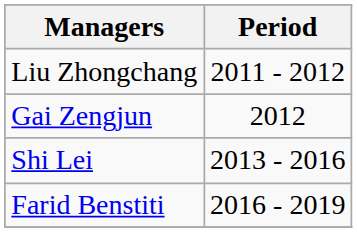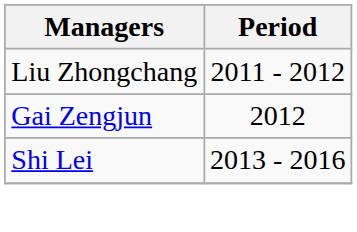 <table class="wikitable" border="1" style="text-align:center">
 <tr>
 <th rowspan="1">Managers</th>
 <th rowspan="1">Period</th>
 </tr>
 <tr>
 <td align=left> Liu Zhongchang</td>
 <td>2011 - 2012</td>
 </tr>
 <tr>
 <td align=left> <a href='#'>Gai Zengjun</a></td>
 <td>2012</td>
 </tr>
 <tr>
 <td align=left> <a href='#'>Shi Lei</a></td>
 <td>2013 - 2016</td>
 </tr>
 <tr>
-<td align=left> <a href='#'>Farid Benstiti</a></td>
-<td>2016 - 2019</td>
-</tr>
-<tr>
 </tr>
 </table>
